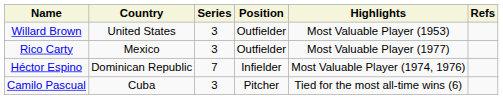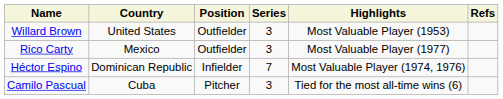 <table class="wikitable">
 <tr>
 <th style="background:#F5F5DC;">Name</th>
 <th style="background:#F5F5DC;">Country</th>
+<th style="background:#F5F5DC;">Position</th>
 <th style="background:#F5F5DC;">Series</th>
-<th style="background:#F5F5DC;">Position</th>
 <th style="background:#F5F5DC;">Highlights</th>
 <th style="background:#F5F5DC;">Refs</th>
 </tr>
 <tr align=center>
 <td><a href='#'>Willard Brown</a></td>
 <td> United States</td>
+<td>Outfielder</td>
 <td>3</td>
-<td>Outfielder</td>
 <td>Most Valuable Player (1953)</td>
 <td></td>
 </tr>
 <tr align=center>
 <td><a href='#'>Rico Carty</a></td>
 <td> Mexico</td>
+<td>Outfielder</td>
 <td>3</td>
-<td>Outfielder</td>
 <td>Most Valuable Player  (1977)</td>
 <td></td>
 </tr>
 <tr align=center>
 <td><a href='#'>Héctor Espino</a></td>
 <td> Dominican Republic</td>
+<td>Infielder</td>
 <td>7</td>
-<td>Infielder</td>
 <td>Most Valuable Player  (1974, 1976)</td>
 <td></td>
 </tr>
 <tr align=center>
 <td><a href='#'>Camilo Pascual</a></td>
 <td> Cuba</td>
+<td>Pitcher</td>
 <td>3</td>
-<td>Pitcher</td>
 <td>Tied for the most all-time wins (6)</td>
 <td></td>
 </tr>
 </table>
